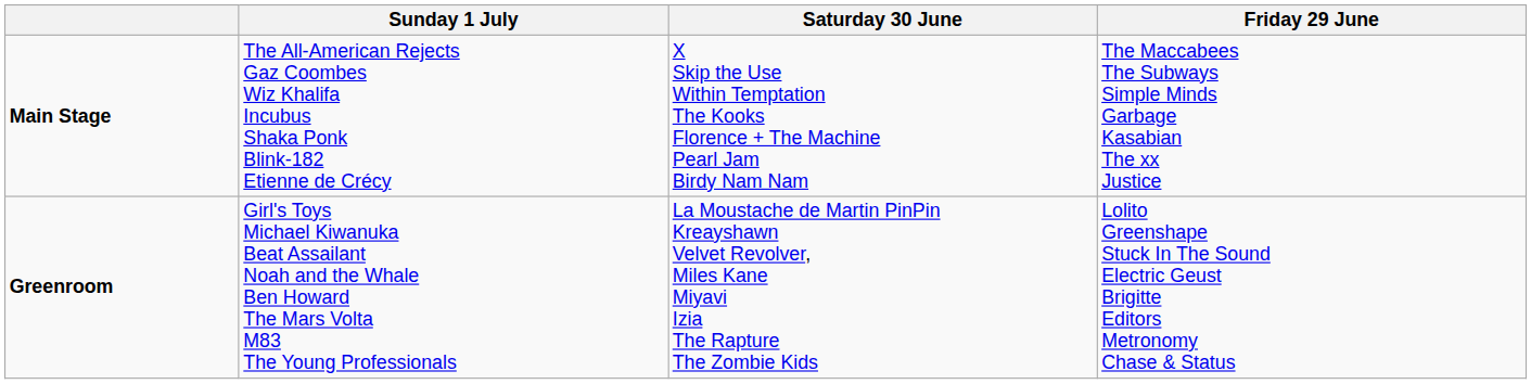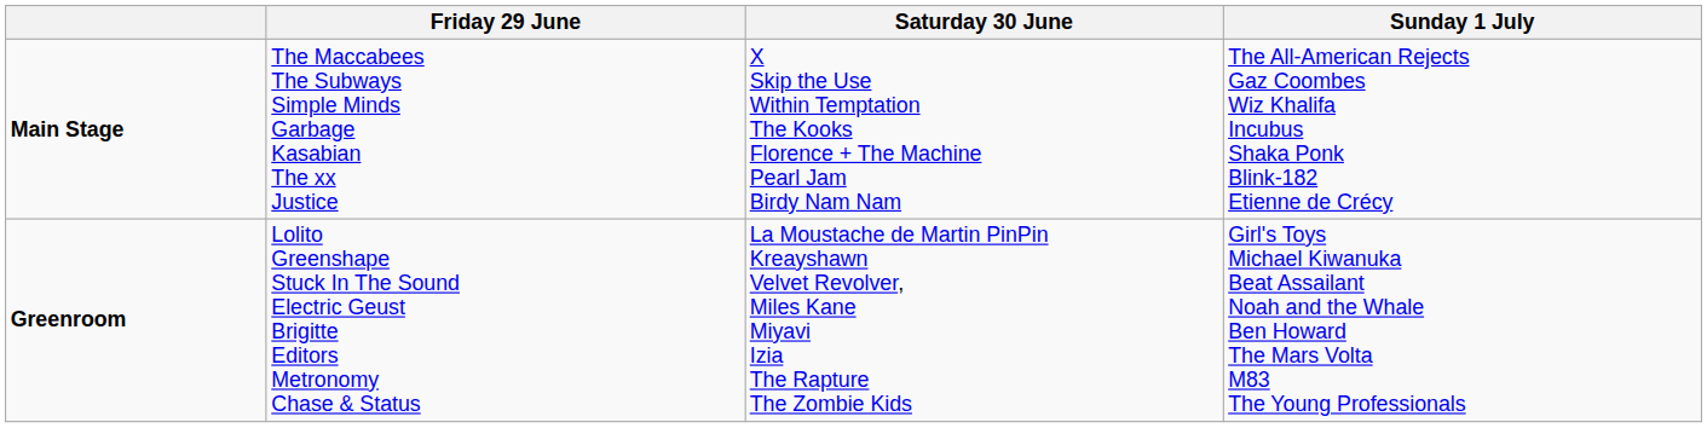 <table class="wikitable" width="100%">
 <tr>
 <th width="12%"></th>
+<th width="22%">Friday 29 June</th>
+<th width="22%">Saturday 30 June</th>
 <th width="22%">Sunday 1 July</th>
-<th width="22%">Saturday 30 June</th>
-<th width="22%">Friday 29 June</th>
 </tr>
 <tr>
 <td><strong>Main Stage</strong></td>
+<td> <a href='#'>The Maccabees</a> <br>  <a href='#'>The Subways</a> <br>  <a href='#'>Simple Minds</a> <br>  <a href='#'>Garbage</a> <br>  <a href='#'>Kasabian</a> <br>  <a href='#'>The xx</a> <br>  <a href='#'>Justice</a></td>
+<td> <a href='#'>X</a> <br>  <a href='#'>Skip the Use</a> <br>  <a href='#'>Within Temptation</a> <br>  <a href='#'>The Kooks</a> <br>  <a href='#'>Florence + The Machine</a> <br>  <a href='#'>Pearl Jam</a> <br>  <a href='#'>Birdy Nam Nam</a> <br></td>
 <td> <a href='#'>The All-American Rejects</a> <br>  <a href='#'>Gaz Coombes</a> <br>  <a href='#'>Wiz Khalifa</a> <br>  <a href='#'>Incubus</a> <br>  <a href='#'>Shaka Ponk</a> <br>  <a href='#'>Blink-182</a> <br>  <a href='#'>Etienne de Crécy</a> <br></td>
-<td> <a href='#'>X</a> <br>  <a href='#'>Skip the Use</a> <br>  <a href='#'>Within Temptation</a> <br>  <a href='#'>The Kooks</a> <br>  <a href='#'>Florence + The Machine</a> <br>  <a href='#'>Pearl Jam</a> <br>  <a href='#'>Birdy Nam Nam</a> <br></td>
-<td> <a href='#'>The Maccabees</a> <br>  <a href='#'>The Subways</a> <br>  <a href='#'>Simple Minds</a> <br>  <a href='#'>Garbage</a> <br>  <a href='#'>Kasabian</a> <br>  <a href='#'>The xx</a> <br>  <a href='#'>Justice</a></td>
 </tr>
 <tr>
 <td><strong>Greenroom</strong></td>
+<td>  <a href='#'>Lolito</a> <br>   <a href='#'>Greenshape</a> <br>   <a href='#'>Stuck In The Sound</a> <br>   <a href='#'>Electric Geust</a> <br>   <a href='#'>Brigitte</a> <br>  <a href='#'>Editors</a> <br>   <a href='#'>Metronomy</a> <br>    <a href='#'>Chase & Status</a> <br></td>
+<td>  <a href='#'>La Moustache de Martin PinPin</a> <br>  <a href='#'>Kreayshawn</a> <br>  <a href='#'>Velvet Revolver</a>,  <br>  <a href='#'>Miles Kane</a> <br>  <a href='#'>Miyavi</a> <br>  <a href='#'>Izia</a> <br>  <a href='#'>The Rapture</a> <br>  <a href='#'>The Zombie Kids</a> <br></td>
 <td> <a href='#'>Girl's Toys</a> <br>  <a href='#'>Michael Kiwanuka</a> <br>  <a href='#'>Beat Assailant</a> <br>  <a href='#'>Noah and the Whale</a> <br>  <a href='#'>Ben Howard</a> <br>  <a href='#'>The Mars Volta</a> <br>  <a href='#'>M83</a> <br>  <a href='#'>The Young Professionals</a> <br></td>
-<td>  <a href='#'>La Moustache de Martin PinPin</a> <br>  <a href='#'>Kreayshawn</a> <br>  <a href='#'>Velvet Revolver</a>,  <br>  <a href='#'>Miles Kane</a> <br>  <a href='#'>Miyavi</a> <br>  <a href='#'>Izia</a> <br>  <a href='#'>The Rapture</a> <br>  <a href='#'>The Zombie Kids</a> <br></td>
-<td>  <a href='#'>Lolito</a> <br>   <a href='#'>Greenshape</a> <br>   <a href='#'>Stuck In The Sound</a> <br>   <a href='#'>Electric Geust</a> <br>   <a href='#'>Brigitte</a> <br>  <a href='#'>Editors</a> <br>   <a href='#'>Metronomy</a> <br>    <a href='#'>Chase & Status</a> <br></td>
 </tr>
 </table>
